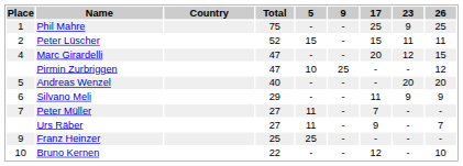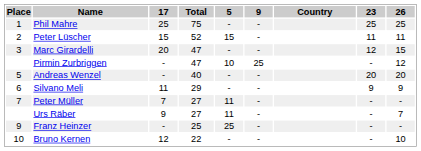 <table border="0" style="border: 1px solid #999; background-color:#FFFFFF; text-align:center; font-size:86%; line-height:15px;">
 <tr align="center" bgcolor="#CCCCCC">
 <th width=35>Place</th>
 <th width=170>Name</th>
-<th width=120>Country</th>
+<th width=40>17</th>
 <th width=50>Total</th>
 <th width=40>5</th>
 <th width=40>9</th>
-<th width=40>17</th>
+<th width=120>Country</th>
 <th width=40>23</th>
 <th width=40>26</th>
 </tr>
 <tr style="background:#efefef;">
 <td>1</td>
 <td align="left"><a href='#'>Phil Mahre</a></td>
-<td align="left"></td>
+<td>25</td>
 <td>75</td>
 <td>-</td>
 <td>-</td>
+<td align="left"></td>
 <td>25</td>
-<td>9</td>
 <td>25</td>
 </tr>
 <tr>
 <td>2</td>
 <td align="left"><a href='#'>Peter Lüscher</a></td>
-<td align="left"></td>
+<td>15</td>
 <td>52</td>
 <td>15</td>
 <td>-</td>
-<td>15</td>
+<td align="left"></td>
 <td>11</td>
 <td>11</td>
 </tr>
 <tr style="background:#efefef;">
-<td>4</td>
+<td>3</td>
 <td align="left"><a href='#'>Marc Girardelli</a></td>
-<td align="left"></td>
+<td>20</td>
 <td>47</td>
 <td>-</td>
 <td>-</td>
-<td>20</td>
+<td align="left"></td>
 <td>12</td>
 <td>15</td>
 </tr>
 <tr>
 <td></td>
 <td align="left"><a href='#'>Pirmin Zurbriggen</a></td>
-<td align="left"></td>
+<td>-</td>
 <td>47</td>
 <td>10</td>
 <td>25</td>
-<td>-</td>
+<td align="left"></td>
 <td>-</td>
 <td>12</td>
 </tr>
 <tr style="background:#efefef;">
 <td>5</td>
 <td align="left"><a href='#'>Andreas Wenzel</a></td>
-<td align="left"></td>
+<td>-</td>
 <td>40</td>
 <td>-</td>
 <td>-</td>
-<td>-</td>
+<td align="left"></td>
 <td>20</td>
 <td>20</td>
 </tr>
 <tr>
 <td>6</td>
 <td align="left"><a href='#'>Silvano Meli</a></td>
-<td align="left"></td>
+<td>11</td>
 <td>29</td>
 <td>-</td>
 <td>-</td>
-<td>11</td>
+<td align="left"></td>
 <td>9</td>
 <td>9</td>
 </tr>
 <tr style="background:#efefef;">
 <td>7</td>
 <td align="left"><a href='#'>Peter Müller</a></td>
-<td align="left"></td>
+<td>7</td>
 <td>27</td>
 <td>11</td>
 <td>-</td>
-<td>7</td>
+<td align="left"></td>
 <td>-</td>
 <td>-</td>
 </tr>
 <tr>
 <td></td>
 <td align="left"><a href='#'>Urs Räber</a></td>
-<td align="left"></td>
+<td>9</td>
 <td>27</td>
 <td>11</td>
 <td>-</td>
-<td>9</td>
+<td align="left"></td>
 <td>-</td>
 <td>7</td>
 </tr>
 <tr style="background:#efefef;">
 <td>9</td>
 <td align="left"><a href='#'>Franz Heinzer</a></td>
-<td align="left"></td>
+<td>-</td>
 <td>25</td>
 <td>25</td>
 <td>-</td>
-<td>-</td>
+<td align="left"></td>
 <td>-</td>
 <td>-</td>
 </tr>
 <tr>
 <td>10</td>
 <td align="left"><a href='#'>Bruno Kernen</a></td>
-<td align="left"></td>
+<td>12</td>
 <td>22</td>
 <td>-</td>
 <td>-</td>
-<td>12</td>
+<td align="left"></td>
 <td>-</td>
 <td>10</td>
 </tr>
 </table>
